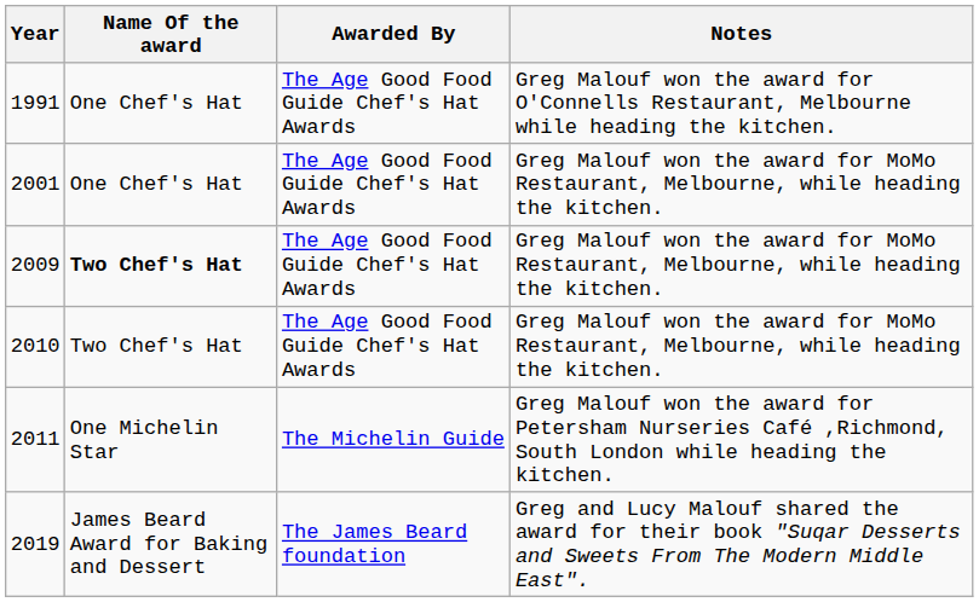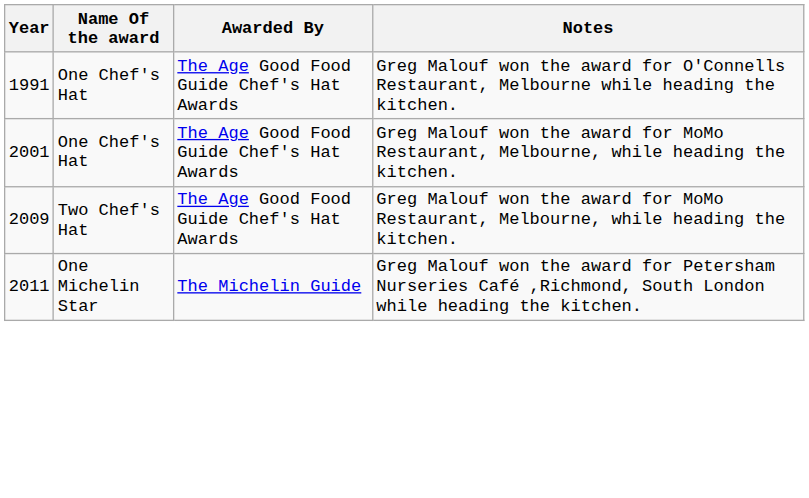 <table class="wikitable">
 <tr>
 <th>Year</th>
 <th>Name Of the award</th>
 <th>Awarded By</th>
 <th>Notes</th>
 </tr>
 <tr>
 <td>1991</td>
 <td>One Chef's Hat</td>
 <td><a href='#'>The Age</a> Good Food Guide Chef's Hat Awards</td>
 <td>Greg Malouf won the award for  O'Connells Restaurant, Melbourne while heading the kitchen.</td>
 </tr>
 <tr>
 <td>2001</td>
 <td>One Chef's Hat</td>
 <td><a href='#'>The Age</a> Good Food Guide Chef's Hat Awards</td>
 <td>Greg Malouf won the award for  MoMo Restaurant, Melbourne, while heading the kitchen.</td>
 </tr>
 <tr>
 <td>2009</td>
-<td><strong>Two Chef's Hat</strong></td>
-<td><a href='#'>The Age</a> Good Food Guide  Chef's Hat Awards</td>
-<td>Greg Malouf won the award for  MoMo Restaurant, Melbourne, while heading the kitchen.</td>
-</tr>
-<tr>
-<td>2010</td>
 <td>Two Chef's Hat</td>
 <td><a href='#'>The Age</a> Good Food Guide  Chef's Hat Awards</td>
 <td>Greg Malouf won the award for  MoMo Restaurant, Melbourne, while heading the kitchen.</td>
 </tr>
 <tr>
 <td>2011</td>
 <td>One Michelin Star</td>
 <td><a href='#'>The Michelin Guide</a></td>
 <td>Greg Malouf won the award for Petersham Nurseries Café ,Richmond, South London while heading the kitchen.</td>
 </tr>
-<tr>
-<td>2019</td>
-<td>James Beard Award for Baking and Dessert</td>
-<td><a href='#'>The James Beard foundation</a></td>
-<td>Greg and Lucy Malouf shared the award for their book <em>"Suqar Desserts and Sweets From The Modern Middle East".</em></td>
-</tr>
 </table>
